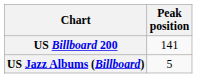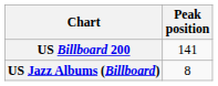 <table class="wikitable plainrowheaders sortable" style="text-align:center;">
 <tr>
 <th scope="col">Chart</th>
 <th scope="col">Peak<br>position</th>
 </tr>
 <tr>
 <th scope="row">US <a href='#'><em>Billboard</em> 200</a></th>
 <td>141</td>
 </tr>
 <tr>
 <th scope="row">US <a href='#'>Jazz Albums</a> (<em><a href='#'>Billboard</a></em>)</th>
-<td>5</td>
+<td>8</td>
 </tr>
 </table>
